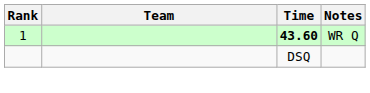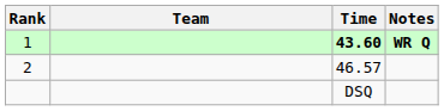 <table class="wikitable" style="text-align:center">
 <tr>
 <th>Rank</th>
 <th Style="width:18em">Team</th>
 <th>Time</th>
 <th>Notes</th>
 </tr>
 <tr style="background:#cfc">
 <td>1</td>
 <td style="text-align:left"></td>
 <td><strong>43.60</strong></td>
-<td>WR Q</td>
+<td><strong>WR Q</strong></td>
+</tr>
+<tr>
+<td>2</td>
+<td style="text-align:left"></td>
+<td>46.57</td>
+<td></td>
 </tr>
 <tr>
 <td></td>
 <td style="text-align:left"></td>
 <td>DSQ</td>
 <td></td>
 </tr>
 </table>
